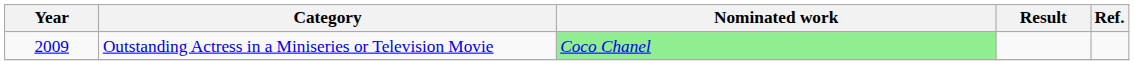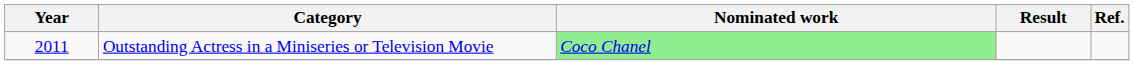 <table class=wikitable>
 <tr>
 <th scope="col" style="width:5em;">Year</th>
 <th scope="col" style="width:26em;">Category</th>
 <th scope="col" style="width:25em;">Nominated work</th>
 <th scope="col" style="width:5em;">Result</th>
 <th>Ref.</th>
 </tr>
 <tr>
-<td style="text-align:center;"><a href='#'>2009</a></td>
+<td style="text-align:center;"><a href='#'>2011</a></td>
 <td rowspan=1><a href='#'>Outstanding Actress in a Miniseries or Television Movie</a></td>
 <td style="background: lightgreen;"><em> <a href='#'>Coco Chanel</a></em></td>
 <td></td>
 <td rowspan=1></td>
 </tr>
 <tr>
 </tr>
 </table>
